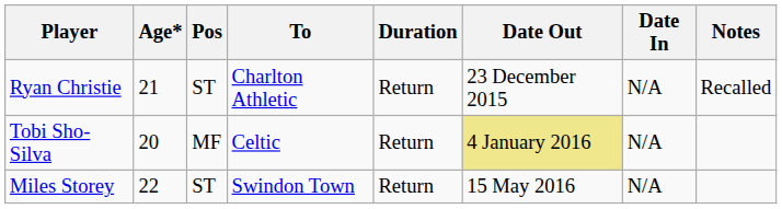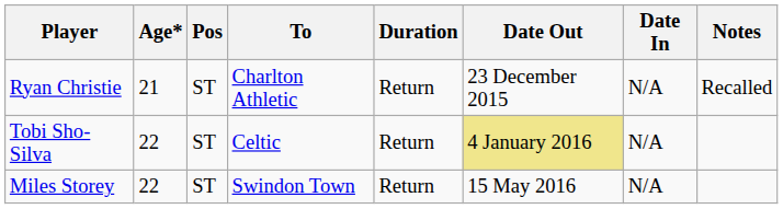 <table class="wikitable">
 <tr>
 <th>Player</th>
 <th>Age*</th>
 <th>Pos</th>
 <th>To</th>
 <th>Duration</th>
 <th>Date Out</th>
 <th>Date In</th>
 <th>Notes</th>
 </tr>
 <tr>
 <td> <a href='#'>Ryan Christie</a></td>
 <td>21</td>
 <td>ST</td>
 <td> <a href='#'>Charlton Athletic</a></td>
 <td>Return</td>
 <td>23 December 2015</td>
 <td>N/A</td>
 <td>Recalled</td>
 </tr>
 <tr>
 <td> <a href='#'>Tobi Sho-Silva</a></td>
-<td>20</td>
-<td>MF</td>
+<td>22</td>
+<td>ST</td>
 <td> <a href='#'>Celtic</a></td>
 <td>Return</td>
 <td style="background: khaki;">4 January 2016</td>
 <td>N/A</td>
 <td></td>
 </tr>
 <tr>
 <td> <a href='#'>Miles Storey</a></td>
 <td>22</td>
 <td>ST</td>
 <td> <a href='#'>Swindon Town</a></td>
 <td>Return</td>
 <td>15 May 2016</td>
 <td>N/A</td>
 <td></td>
 </tr>
 </table>
